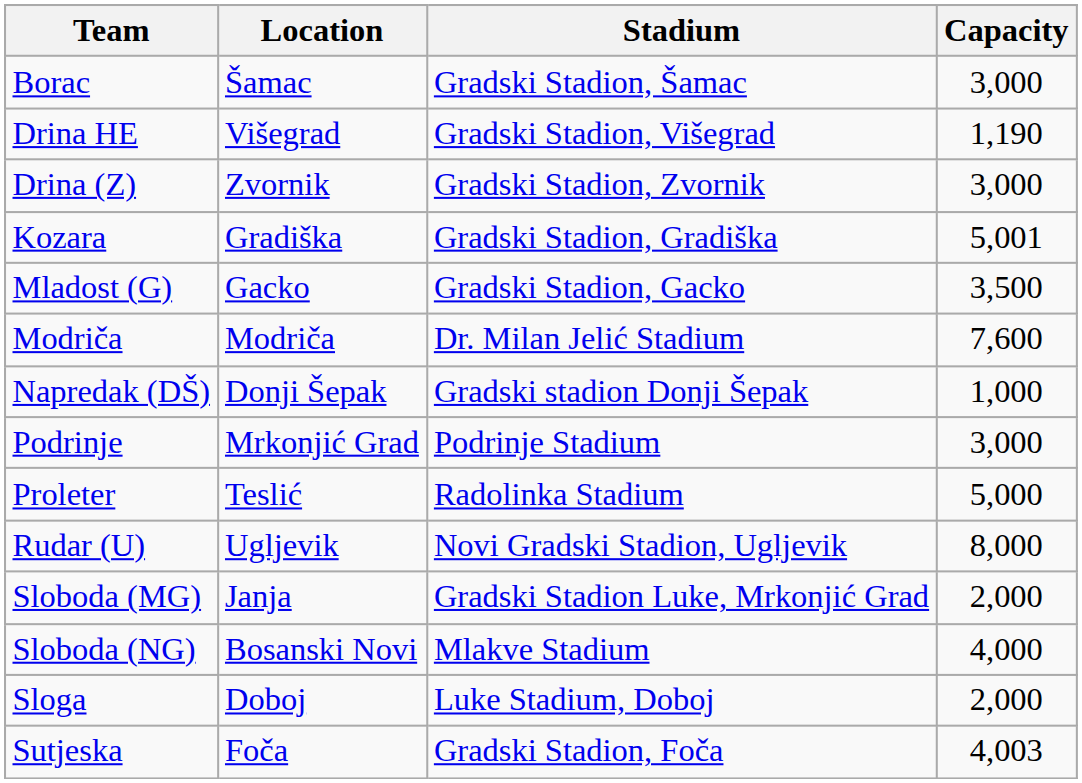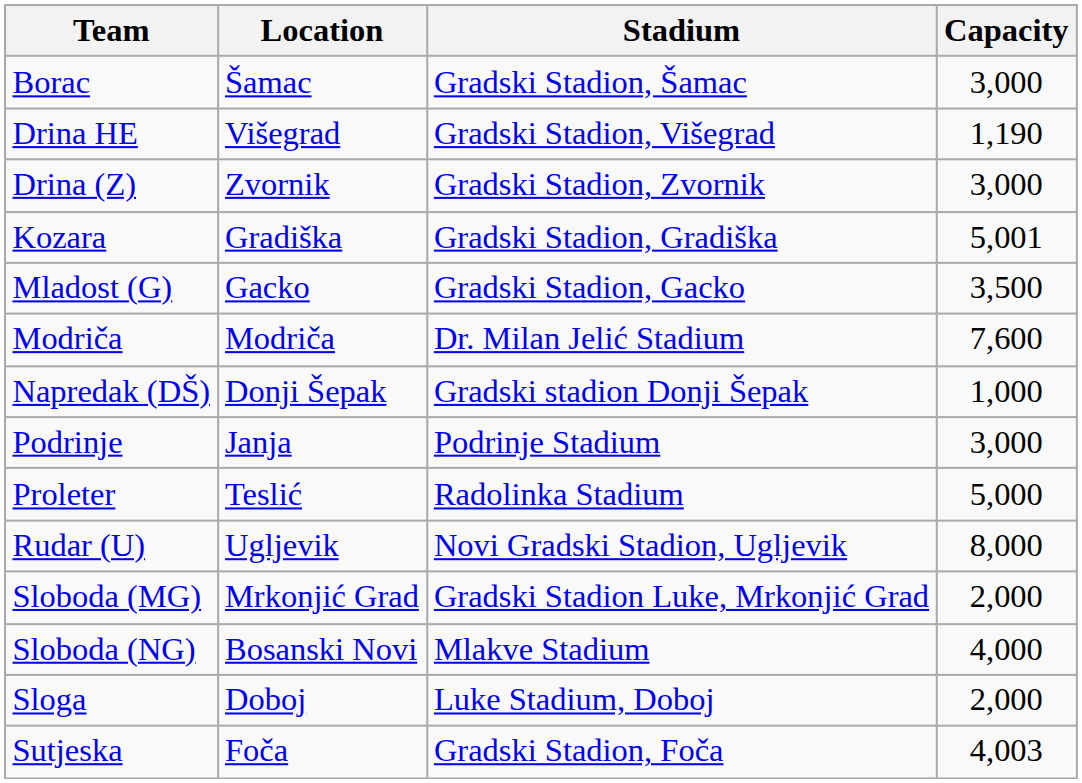 <table class="wikitable sortable">
 <tr>
 <th>Team</th>
 <th>Location</th>
 <th>Stadium</th>
 <th>Capacity</th>
 </tr>
 <tr>
 <td><a href='#'>Borac</a></td>
 <td><a href='#'>Šamac</a></td>
 <td><a href='#'>Gradski Stadion, Šamac</a></td>
 <td align="center">3,000</td>
 </tr>
 <tr>
 <td><a href='#'>Drina HE</a></td>
 <td><a href='#'>Višegrad</a></td>
 <td><a href='#'>Gradski Stadion, Višegrad</a></td>
 <td align="center">1,190</td>
 </tr>
 <tr>
 <td><a href='#'>Drina (Z)</a></td>
 <td><a href='#'>Zvornik</a></td>
 <td><a href='#'>Gradski Stadion, Zvornik</a></td>
 <td align="center">3,000</td>
 </tr>
 <tr>
 <td><a href='#'>Kozara</a></td>
 <td><a href='#'>Gradiška</a></td>
 <td><a href='#'>Gradski Stadion, Gradiška</a></td>
 <td align="center">5,001</td>
 </tr>
 <tr>
 <td><a href='#'>Mladost (G)</a></td>
 <td><a href='#'>Gacko</a></td>
 <td><a href='#'>Gradski Stadion, Gacko</a></td>
 <td align="center">3,500</td>
 </tr>
 <tr>
 <td><a href='#'>Modriča</a></td>
 <td><a href='#'>Modriča</a></td>
 <td><a href='#'>Dr. Milan Jelić Stadium</a></td>
 <td align="center">7,600</td>
 </tr>
 <tr>
 <td><a href='#'>Napredak (DŠ)</a></td>
 <td><a href='#'>Donji Šepak</a></td>
 <td><a href='#'>Gradski stadion Donji Šepak</a></td>
 <td align="center">1,000</td>
 </tr>
 <tr>
 <td><a href='#'>Podrinje</a></td>
-<td><a href='#'>Mrkonjić Grad</a></td>
+<td><a href='#'>Janja</a></td>
 <td><a href='#'>Podrinje Stadium</a></td>
 <td align="center">3,000</td>
 </tr>
 <tr>
 <td><a href='#'>Proleter</a></td>
 <td><a href='#'>Teslić</a></td>
 <td><a href='#'>Radolinka Stadium</a></td>
 <td align="center">5,000</td>
 </tr>
 <tr>
 <td><a href='#'>Rudar (U)</a></td>
 <td><a href='#'>Ugljevik</a></td>
 <td><a href='#'>Novi Gradski Stadion, Ugljevik</a></td>
 <td align="center">8,000</td>
 </tr>
 <tr>
 <td><a href='#'>Sloboda (MG)</a></td>
-<td><a href='#'>Janja</a></td>
+<td><a href='#'>Mrkonjić Grad</a></td>
 <td><a href='#'>Gradski Stadion Luke, Mrkonjić Grad</a></td>
 <td align="center">2,000</td>
 </tr>
 <tr>
 <td><a href='#'>Sloboda (NG)</a></td>
 <td><a href='#'>Bosanski Novi</a></td>
 <td><a href='#'>Mlakve Stadium</a></td>
 <td align="center">4,000</td>
 </tr>
 <tr>
 <td><a href='#'>Sloga</a></td>
 <td><a href='#'>Doboj</a></td>
 <td><a href='#'>Luke Stadium, Doboj</a></td>
 <td align="center">2,000</td>
 </tr>
 <tr>
 <td><a href='#'>Sutjeska</a></td>
 <td><a href='#'>Foča</a></td>
 <td><a href='#'>Gradski Stadion, Foča</a></td>
 <td align="center">4,003</td>
 </tr>
 </table>
